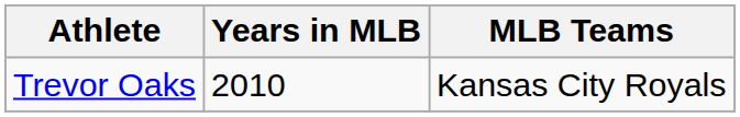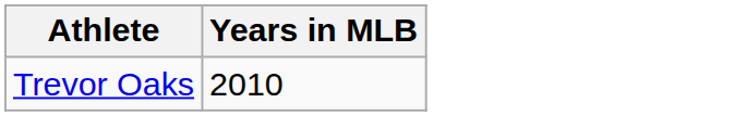 <table class="wikitable">
 <tr>
 <th>Athlete</th>
 <th>Years in MLB</th>
-<th>MLB Teams</th>
 </tr>
 <tr>
 <td><a href='#'>Trevor Oaks</a></td>
 <td>2010</td>
-<td>Kansas City Royals</td>
 </tr>
 </table>
